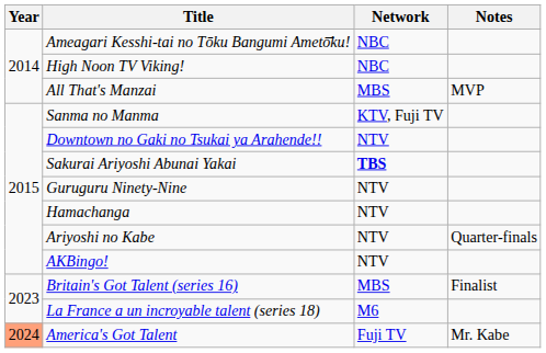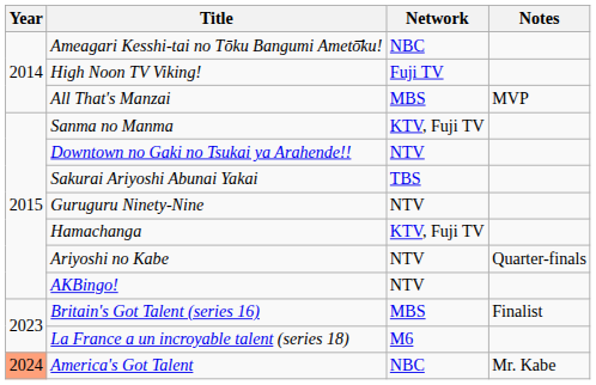 <table class="wikitable">
 <tr>
 <th>Year</th>
 <th>Title</th>
 <th>Network</th>
 <th>Notes</th>
 </tr>
 <tr>
 <td rowspan="3">2014</td>
 <td><em>Ameagari Kesshi-tai no Tōku Bangumi Ametō̄ku!</em></td>
 <td><a href='#'>NBC</a></td>
 <td></td>
 </tr>
 <tr>
 <td><em>High Noon TV Viking!</em></td>
-<td><a href='#'>NBC</a></td>
+<td><a href='#'>Fuji TV</a></td>
 <td></td>
 </tr>
 <tr>
 <td><em>All That's Manzai</em></td>
 <td><a href='#'>MBS</a></td>
 <td>MVP</td>
 </tr>
 <tr>
 <td rowspan="7">2015</td>
 <td><em>Sanma no Manma</em></td>
 <td><a href='#'>KTV</a>, Fuji TV</td>
 <td></td>
 </tr>
 <tr>
 <td><em><a href='#'>Downtown no Gaki no Tsukai ya Arahende!!</a></em></td>
 <td><a href='#'>NTV</a></td>
 <td></td>
 </tr>
 <tr>
 <td><em>Sakurai Ariyoshi Abunai Yakai</em></td>
-<td><strong><a href='#'>TBS</a></strong></td>
+<td><a href='#'>TBS</a></td>
 <td></td>
 </tr>
 <tr>
 <td><em>Guruguru Ninety-Nine</em></td>
 <td>NTV</td>
 <td></td>
 </tr>
 <tr>
 <td><em>Hamachanga</em></td>
-<td>NTV</td>
+<td><a href='#'>KTV</a>, Fuji TV</td>
 <td></td>
 </tr>
 <tr>
 <td><em>Ariyoshi no Kabe</em></td>
 <td>NTV</td>
 <td>Quarter-finals</td>
 </tr>
 <tr>
 <td><em><a href='#'>AKBingo!</a></em></td>
 <td>NTV</td>
 <td></td>
 </tr>
 <tr>
 <td rowspan="2">2023</td>
 <td><em><a href='#'>Britain's Got Talent (series 16)</a></em></td>
 <td><a href='#'>MBS</a></td>
 <td>Finalist</td>
 </tr>
 <tr>
 <td><em><a href='#'>La France a un incroyable talent</a> (series 18)</em></td>
 <td><a href='#'>M6</a></td>
 <td></td>
 </tr>
 <tr>
 <td style="background: lightsalmon;">2024</td>
 <td><em><a href='#'>America's Got Talent</a></em></td>
-<td><a href='#'>Fuji TV</a></td>
+<td><a href='#'>NBC</a></td>
 <td>Mr. Kabe</td>
 </tr>
 </table>
